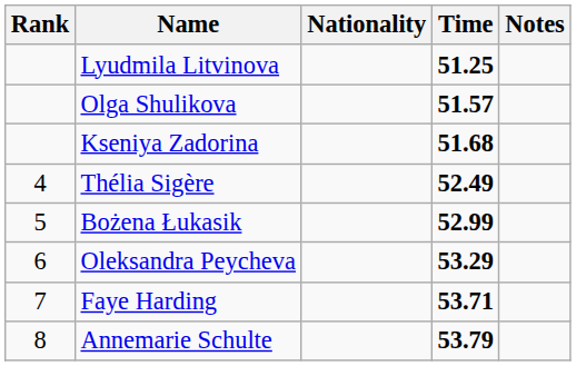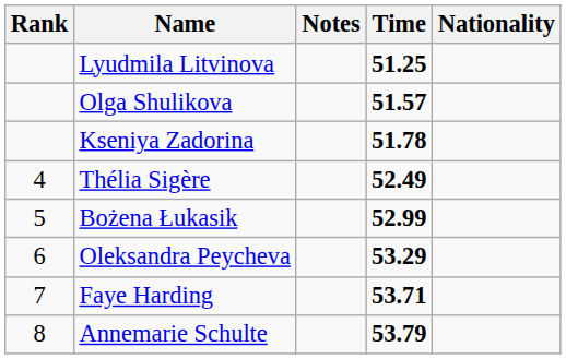 <table class="wikitable sortable" style="text-align:center">
 <tr>
 <th>Rank</th>
 <th>Name</th>
+<th>Notes</th>
+<th>Time</th>
 <th>Nationality</th>
-<th>Time</th>
-<th>Notes</th>
 </tr>
 <tr>
 <td></td>
 <td align=left><a href='#'>Lyudmila Litvinova</a></td>
+<td></td>
+<td><strong>51.25</strong></td>
 <td align=left></td>
-<td><strong>51.25</strong></td>
-<td></td>
 </tr>
 <tr>
 <td></td>
 <td align=left><a href='#'>Olga Shulikova</a></td>
+<td></td>
+<td><strong>51.57</strong></td>
 <td align=left></td>
-<td><strong>51.57</strong></td>
-<td></td>
 </tr>
 <tr>
 <td></td>
 <td align=left><a href='#'>Kseniya Zadorina</a></td>
+<td></td>
+<td><strong>51.78</strong></td>
 <td align=left></td>
-<td><strong>51.68</strong></td>
-<td></td>
 </tr>
 <tr>
 <td>4</td>
 <td align=left><a href='#'>Thélia Sigère</a></td>
+<td></td>
+<td><strong>52.49</strong></td>
 <td align=left></td>
-<td><strong>52.49</strong></td>
-<td></td>
 </tr>
 <tr>
 <td>5</td>
 <td align=left><a href='#'>Bożena Łukasik</a></td>
+<td></td>
+<td><strong>52.99</strong></td>
 <td align=left></td>
-<td><strong>52.99</strong></td>
-<td></td>
 </tr>
 <tr>
 <td>6</td>
 <td align=left><a href='#'>Oleksandra Peycheva</a></td>
+<td></td>
+<td><strong>53.29</strong></td>
 <td align=left></td>
-<td><strong>53.29</strong></td>
-<td></td>
 </tr>
 <tr>
 <td>7</td>
 <td align=left><a href='#'>Faye Harding</a></td>
+<td></td>
+<td><strong>53.71</strong></td>
 <td align=left></td>
-<td><strong>53.71</strong></td>
-<td></td>
 </tr>
 <tr>
 <td>8</td>
 <td align=left><a href='#'>Annemarie Schulte</a></td>
+<td></td>
+<td><strong>53.79</strong></td>
 <td align=left></td>
-<td><strong>53.79</strong></td>
-<td></td>
 </tr>
 </table>
